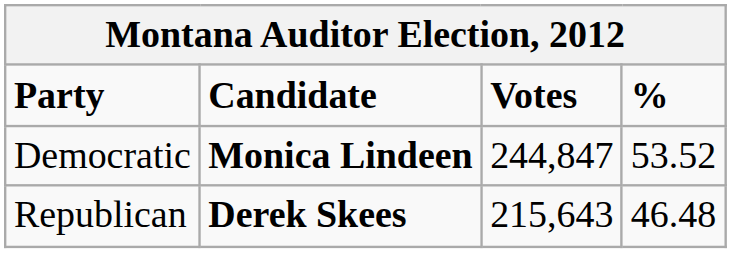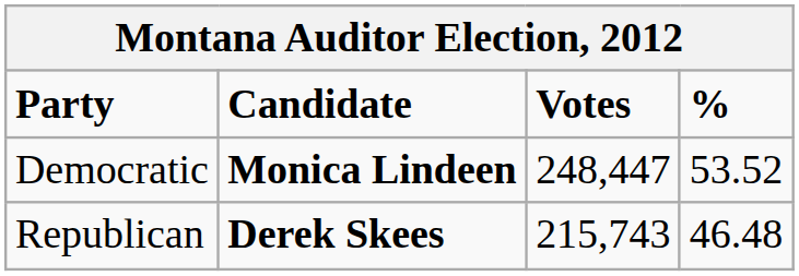 <table class="wikitable">
 <tr>
 <th colspan="4">Montana Auditor Election, 2012</th>
 </tr>
 <tr>
 <td><strong>Party</strong></td>
 <td><strong>Candidate</strong></td>
 <td><strong>Votes</strong></td>
 <td><strong>%</strong></td>
 </tr>
 <tr>
 <td>Democratic</td>
 <td><strong>Monica Lindeen</strong></td>
-<td>244,847</td>
+<td>248,447</td>
 <td>53.52</td>
 </tr>
 <tr>
 <td>Republican</td>
 <td><strong>Derek Skees</strong></td>
-<td>215,643</td>
+<td>215,743</td>
 <td>46.48</td>
 </tr>
 </table>
